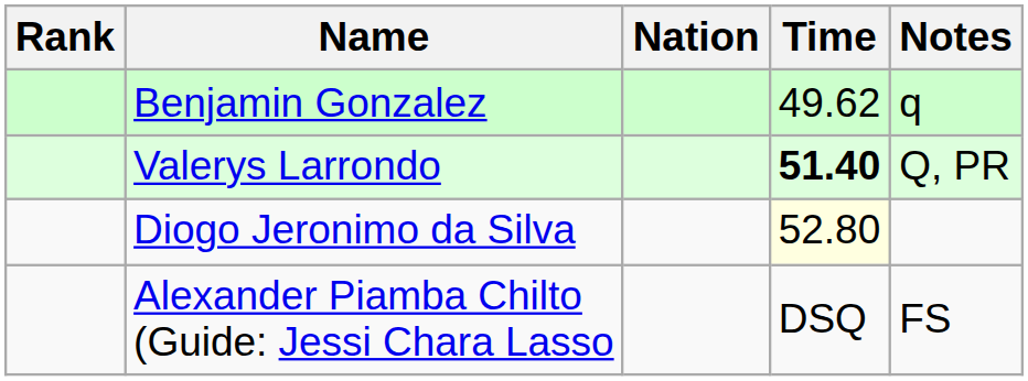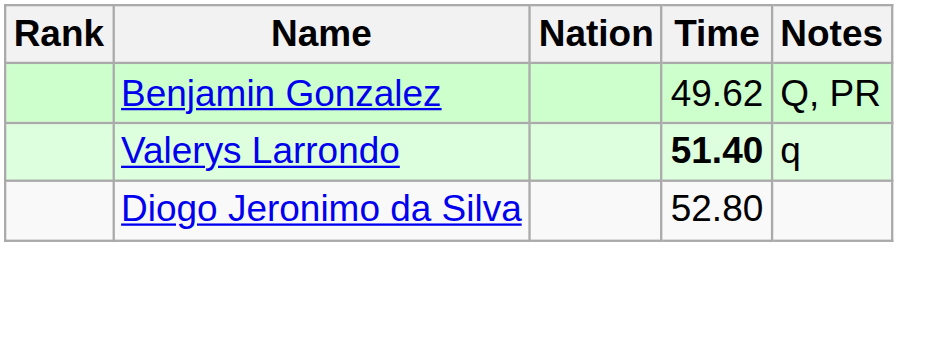 <table class="wikitable sortable">
 <tr>
 <th>Rank</th>
 <th>Name</th>
 <th>Nation</th>
 <th>Time</th>
 <th>Notes</th>
 </tr>
 <tr bgcolor=ccffcc>
 <td></td>
 <td><a href='#'>Benjamin Gonzalez</a></td>
 <td></td>
 <td>49.62</td>
-<td>q</td>
+<td>Q, PR</td>
 </tr>
 <tr bgcolor=ddffdd>
 <td></td>
 <td><a href='#'>Valerys Larrondo</a></td>
 <td></td>
 <td><strong>51.40</strong></td>
-<td>Q, PR</td>
+<td>q</td>
 </tr>
 <tr>
 <td></td>
 <td><a href='#'>Diogo Jeronimo da Silva</a></td>
 <td></td>
-<td style="background: lightyellow;">52.80</td>
+<td>52.80</td>
 <td></td>
 </tr>
-<tr>
-<td></td>
-<td><a href='#'>Alexander Piamba Chilto</a><br>(Guide: <a href='#'>Jessi Chara Lasso</a></td>
-<td></td>
-<td>DSQ</td>
-<td>FS</td>
-</tr>
 </table>
